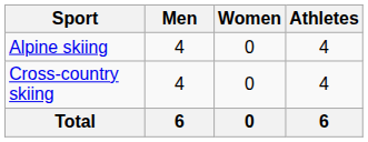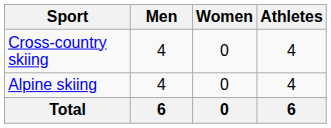 <table class="wikitable sortable" style="text-align:center;">
 <tr>
 <th width=120>Sport</th>
 <th width=55>Men</th>
 <th width=55>Women</th>
 <th width="55">Athletes</th>
 </tr>
 <tr>
-<td align=left><a href='#'>Alpine skiing</a></td>
+<td align=left><a href='#'>Cross-country skiing</a></td>
 <td>4</td>
 <td>0</td>
 <td>4</td>
 </tr>
 <tr>
-<td align=left><a href='#'>Cross-country skiing</a></td>
+<td align=left><a href='#'>Alpine skiing</a></td>
 <td>4</td>
 <td>0</td>
 <td>4</td>
 </tr>
 <tr>
 <th>Total</th>
 <th>6</th>
 <th>0</th>
 <th>6</th>
 </tr>
 </table>
